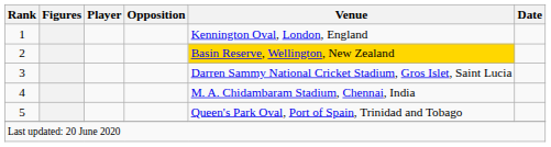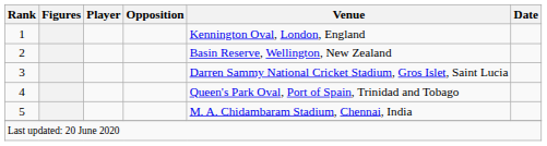 <table class="wikitable plainrowheaders sortable">
 <tr>
 <th scope=col>Rank</th>
 <th scope=col>Figures</th>
 <th scope=col>Player</th>
 <th scope=col>Opposition</th>
 <th scope=col>Venue</th>
 <th scope=col>Date</th>
 </tr>
 <tr>
 <td align=center>1</td>
 <th scope=row style=text-align:center;></th>
 <td></td>
 <td></td>
 <td><a href='#'>Kennington Oval</a>, <a href='#'>London</a>, England</td>
 <td></td>
 </tr>
 <tr>
 <td align=center>2</td>
 <th scope=row style=text-align:center;></th>
 <td></td>
 <td></td>
-<td style="background: gold;"><a href='#'>Basin Reserve</a>, <a href='#'>Wellington</a>, New Zealand</td>
+<td><a href='#'>Basin Reserve</a>, <a href='#'>Wellington</a>, New Zealand</td>
 <td></td>
 </tr>
 <tr>
 <td align=center>3</td>
 <th scope=row style=text-align:center;></th>
 <td></td>
 <td></td>
 <td><a href='#'>Darren Sammy National Cricket Stadium</a>, <a href='#'>Gros Islet</a>, Saint Lucia</td>
 <td></td>
 </tr>
 <tr>
 <td align=center>4</td>
 <th scope=row style=text-align:center;></th>
 <td></td>
 <td></td>
-<td><a href='#'>M. A. Chidambaram Stadium</a>, <a href='#'>Chennai</a>, India</td>
+<td><a href='#'>Queen's Park Oval</a>, <a href='#'>Port of Spain</a>, Trinidad and Tobago</td>
 <td></td>
 </tr>
 <tr>
 <td align=center>5</td>
 <th scope=row style=text-align:center;></th>
 <td></td>
 <td></td>
-<td><a href='#'>Queen's Park Oval</a>, <a href='#'>Port of Spain</a>, Trinidad and Tobago</td>
+<td><a href='#'>M. A. Chidambaram Stadium</a>, <a href='#'>Chennai</a>, India</td>
 <td></td>
 </tr>
 <tr>
 </tr>
 <tr class=sortbottom>
 <td colspan=6><small>Last updated: 20 June 2020</small></td>
 </tr>
 </table>
